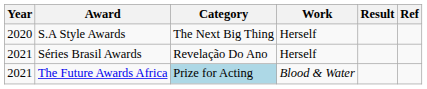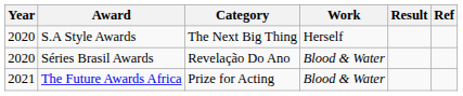 <table class="wikitable">
 <tr>
 <th>Year</th>
 <th>Award</th>
 <th>Category</th>
 <th>Work</th>
 <th>Result</th>
 <th>Ref</th>
 </tr>
 <tr>
 <td>2020</td>
 <td>S.A Style Awards</td>
 <td>The Next Big Thing</td>
 <td>Herself</td>
 <td></td>
 <td></td>
 </tr>
 <tr>
-<td>2021</td>
+<td>2020</td>
 <td>Séries Brasil Awards</td>
 <td>Revelação Do Ano</td>
-<td>Herself</td>
+<td><em>Blood & Water</em></td>
 <td></td>
 <td></td>
 </tr>
 <tr>
 <td rowspan="1">2021</td>
 <td><a href='#'>The Future Awards Africa</a></td>
-<td style="background: lightblue;">Prize for Acting</td>
+<td>Prize for Acting</td>
 <td><em>Blood & Water</em></td>
 <td></td>
 <td></td>
 </tr>
 </table>
